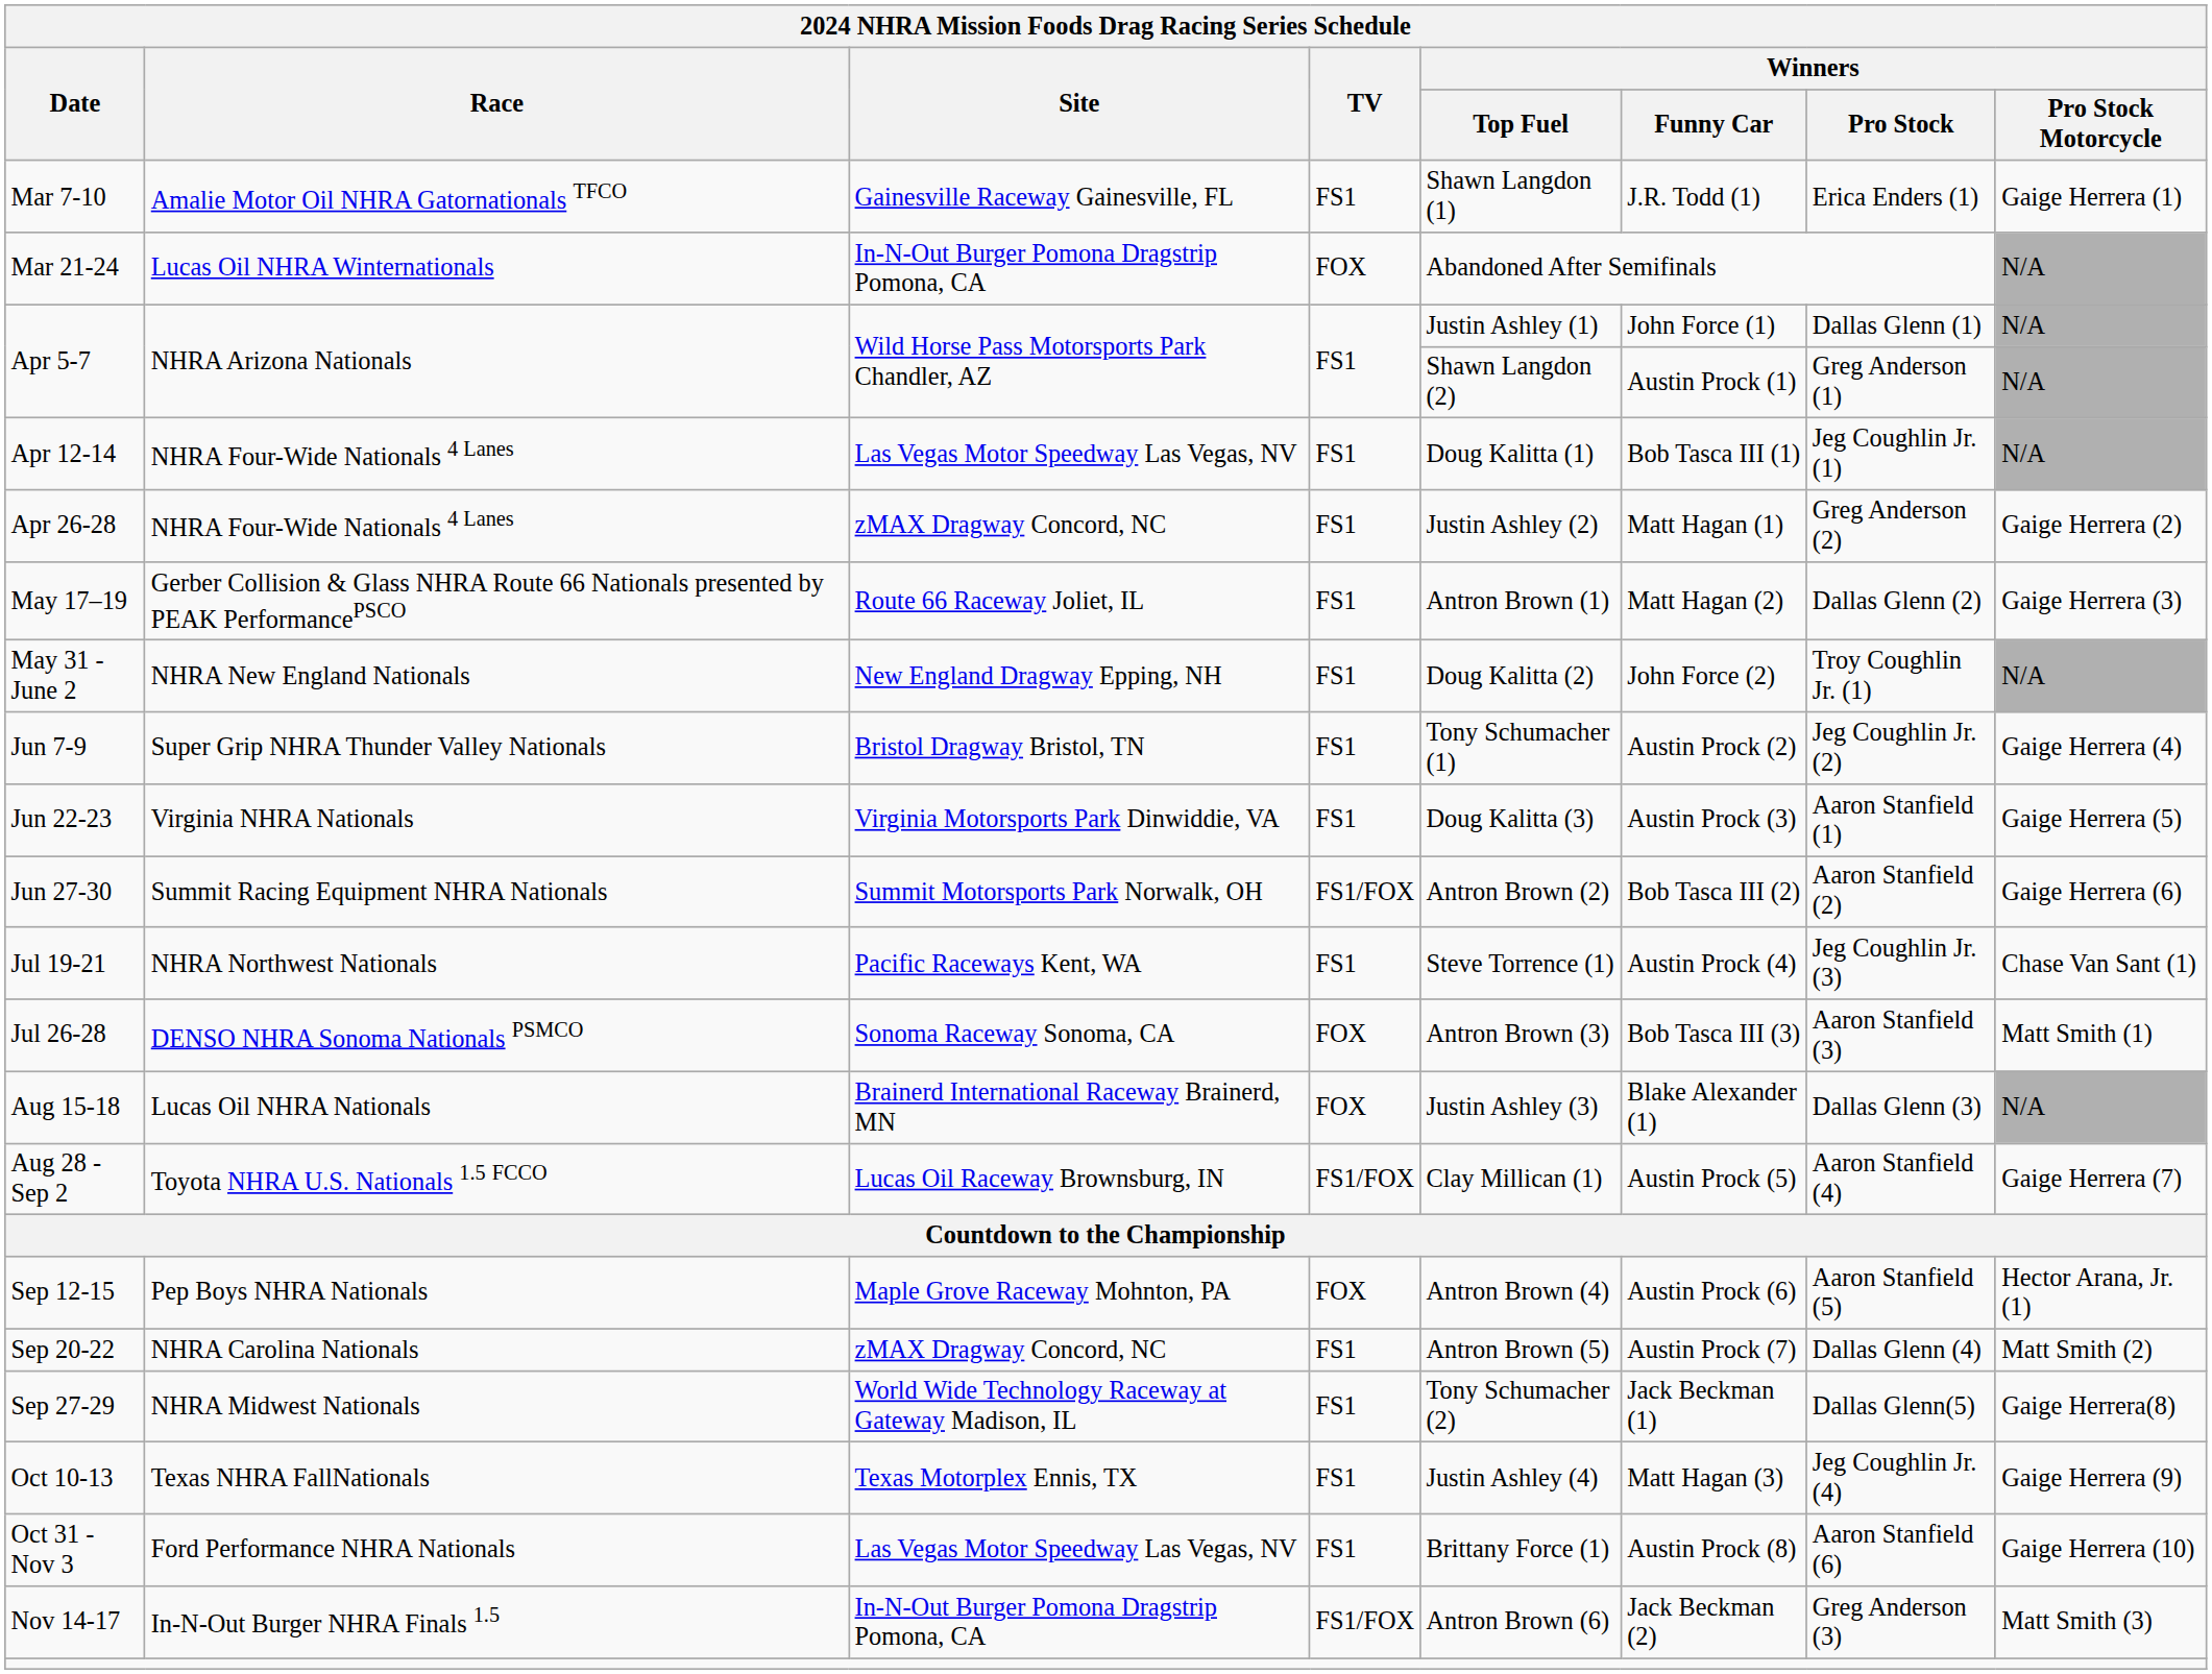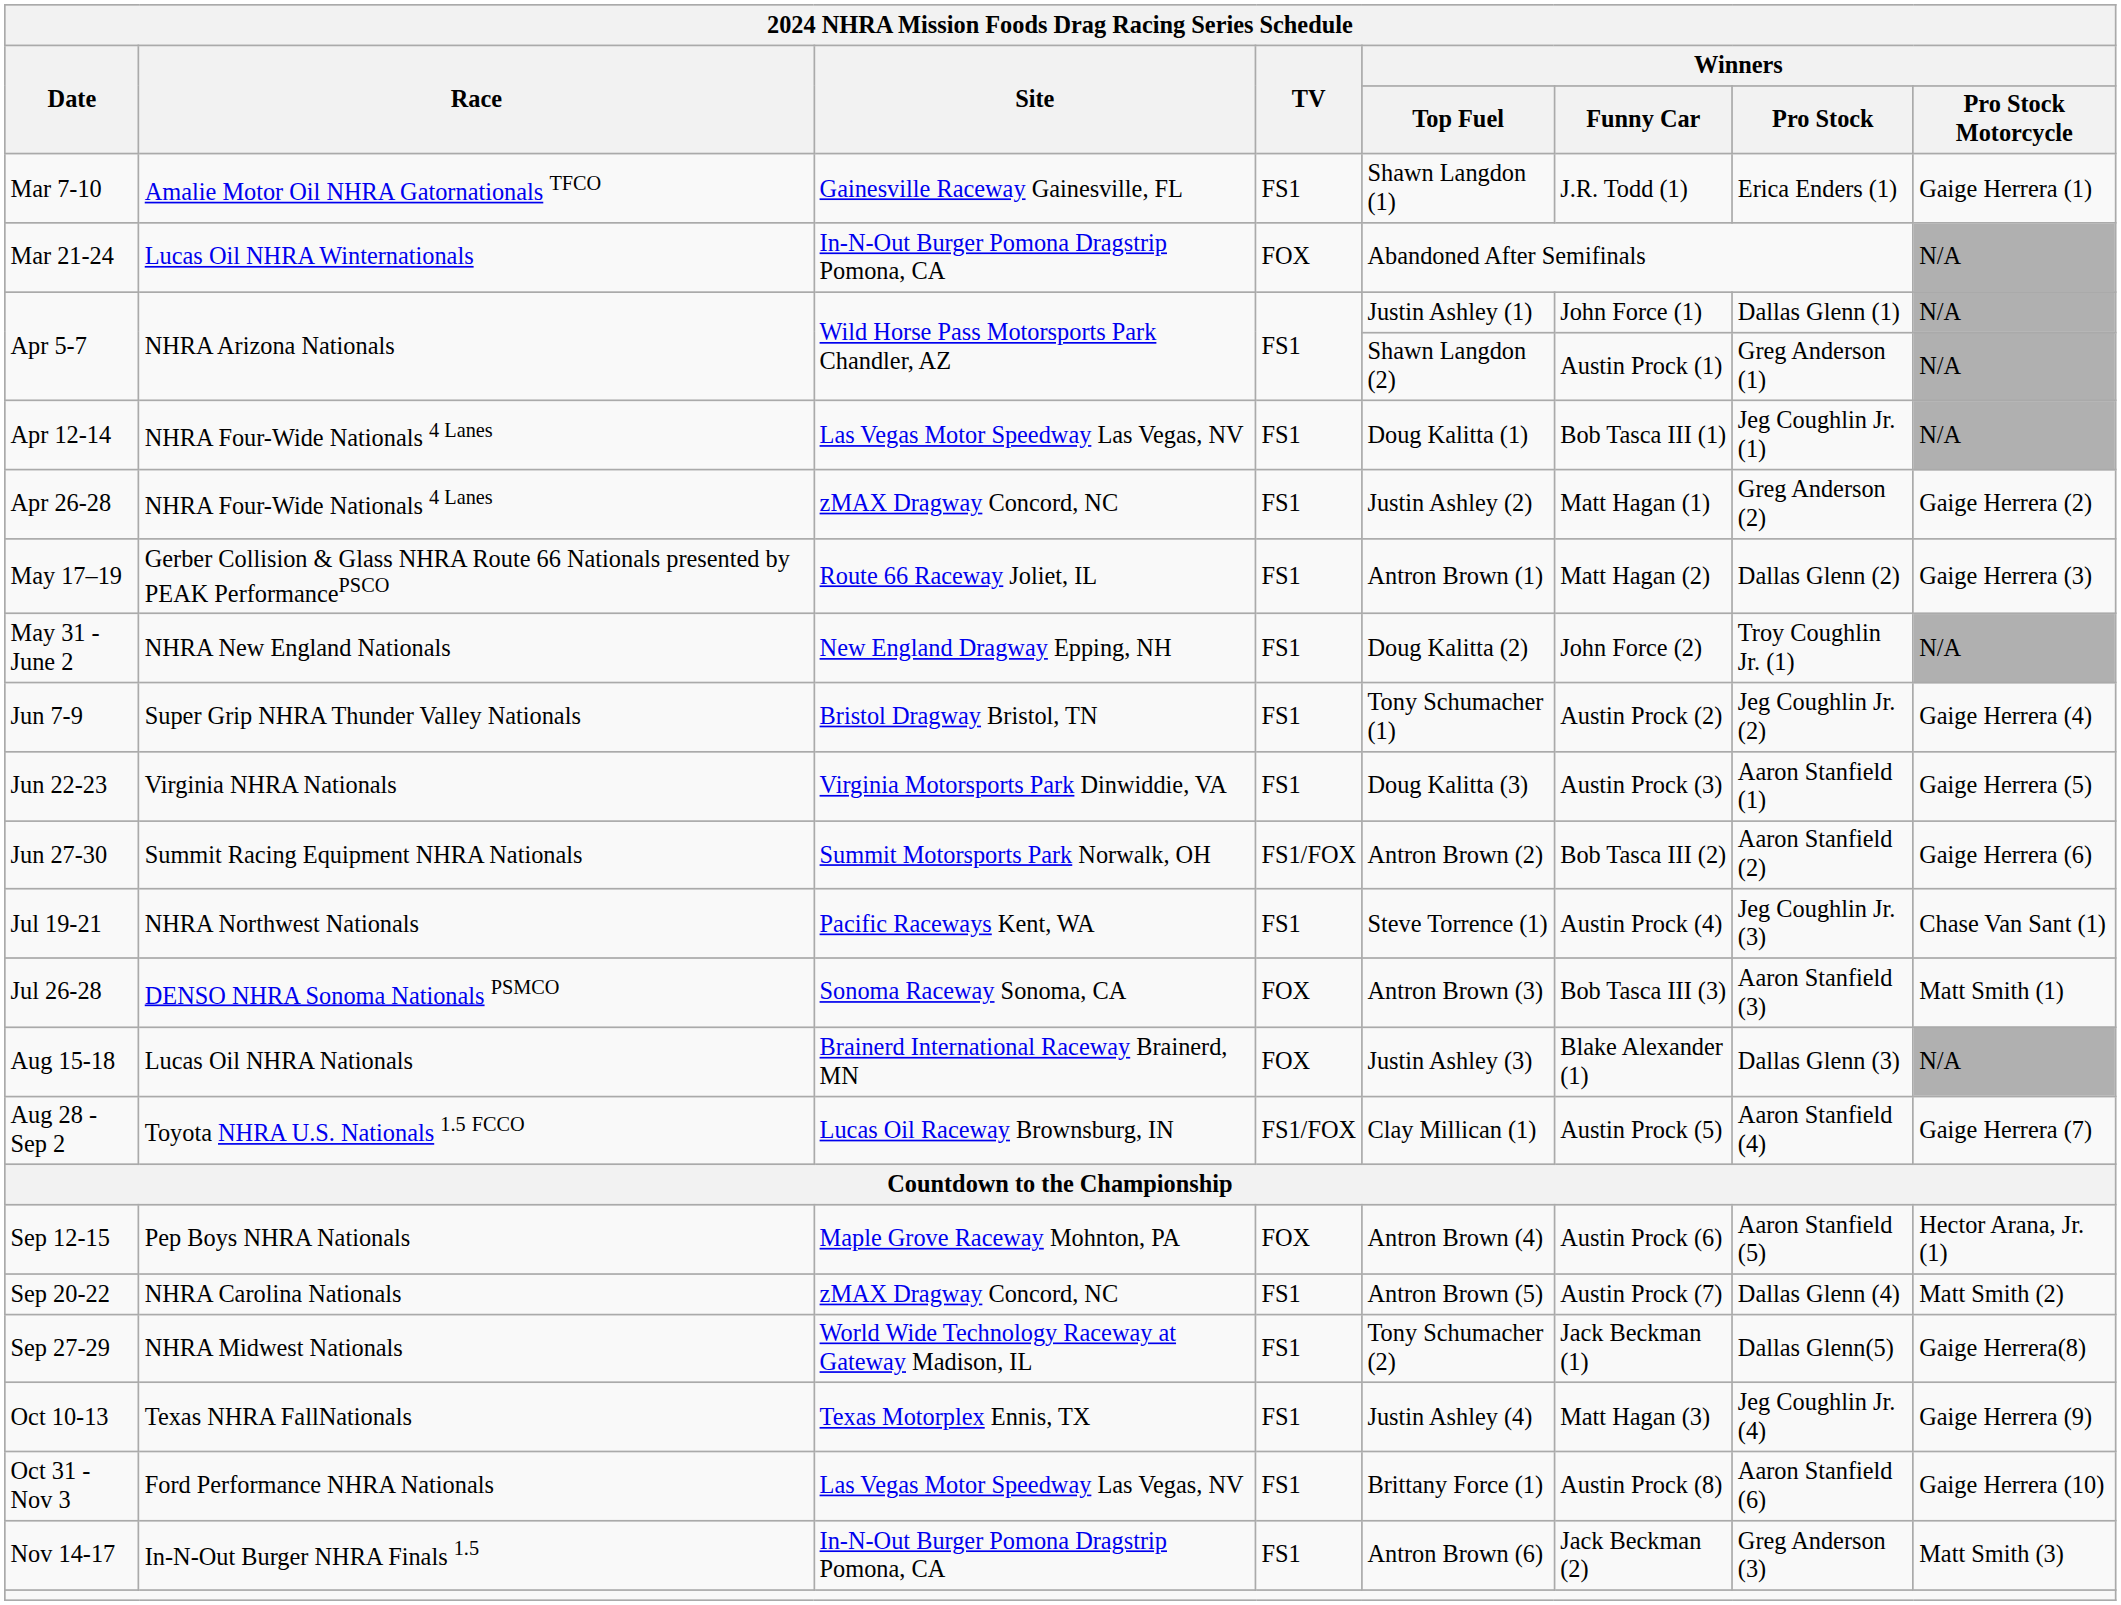 <table class="wikitable" style="font-size:90%;">
 <tr>
 <th colspan="8">2024 NHRA Mission Foods Drag Racing Series Schedule</th>
 </tr>
 <tr>
 <th rowspan="2">Date</th>
 <th rowspan="2">Race</th>
 <th rowspan="2">Site</th>
 <th rowspan="2">TV</th>
 <th colspan="4">Winners</th>
 </tr>
 <tr>
 <th>Top Fuel</th>
 <th>Funny Car</th>
 <th>Pro Stock</th>
 <th>Pro Stock Motorcycle</th>
 </tr>
 <tr>
 <td>Mar 7-10</td>
 <td><a href='#'>Amalie Motor Oil NHRA Gatornationals</a> <sup>TFCO</sup></td>
 <td><a href='#'>Gainesville Raceway</a> Gainesville, FL</td>
 <td>FS1</td>
 <td>Shawn Langdon (1)</td>
 <td>J.R. Todd (1)</td>
 <td>Erica Enders (1)</td>
 <td>Gaige Herrera (1)</td>
 </tr>
 <tr>
 <td>Mar 21-24</td>
 <td><a href='#'>Lucas Oil NHRA Winternationals</a></td>
 <td><a href='#'>In-N-Out Burger Pomona Dragstrip</a> Pomona, CA</td>
 <td>FOX</td>
 <td colspan=3>Abandoned After Semifinals</td>
 <td style="background:#b0b0b0;">N/A</td>
 </tr>
 <tr>
 <td rowspan=2>Apr 5-7</td>
 <td rowspan=2>NHRA Arizona Nationals  </td>
 <td rowspan=2><a href='#'>Wild Horse Pass Motorsports Park</a> Chandler, AZ</td>
 <td rowspan=2>FS1</td>
 <td>Justin Ashley (1)</td>
 <td>John Force (1)</td>
 <td>Dallas Glenn (1)</td>
 <td style="background:#b0b0b0;">N/A</td>
 </tr>
 <tr>
 <td>Shawn Langdon (2)</td>
 <td>Austin Prock (1)</td>
 <td>Greg Anderson (1)</td>
 <td style="background:#b0b0b0;">N/A</td>
 </tr>
 <tr>
 <td>Apr 12-14</td>
 <td>NHRA Four-Wide Nationals <sup>4 Lanes</sup></td>
 <td><a href='#'>Las Vegas Motor Speedway</a> Las Vegas, NV</td>
 <td>FS1</td>
 <td>Doug Kalitta (1)</td>
 <td>Bob Tasca III (1)</td>
 <td>Jeg Coughlin Jr. (1)</td>
 <td style="background:#b0b0b0;">N/A</td>
 </tr>
 <tr>
 <td>Apr 26-28</td>
 <td>NHRA Four-Wide Nationals <sup>4 Lanes</sup></td>
 <td><a href='#'>zMAX Dragway</a> Concord, NC</td>
 <td>FS1</td>
 <td>Justin Ashley (2)</td>
 <td>Matt Hagan (1)</td>
 <td>Greg Anderson (2)</td>
 <td>Gaige Herrera (2)</td>
 </tr>
 <tr>
 <td>May 17–19</td>
 <td>Gerber Collision & Glass NHRA Route 66 Nationals presented by PEAK Performance<sup>PSCO </sup></td>
 <td><a href='#'>Route 66 Raceway</a> Joliet, IL</td>
 <td>FS1</td>
 <td>Antron Brown (1)</td>
 <td>Matt Hagan (2)</td>
 <td>Dallas Glenn (2)</td>
 <td>Gaige Herrera (3)</td>
 </tr>
 <tr>
 <td>May 31 - June 2</td>
 <td>NHRA New England Nationals</td>
 <td><a href='#'>New England Dragway</a> Epping, NH</td>
 <td>FS1</td>
 <td>Doug Kalitta (2)</td>
 <td>John Force (2)</td>
 <td>Troy Coughlin Jr. (1)</td>
 <td style="background:#b0b0b0;">N/A</td>
 </tr>
 <tr>
 <td>Jun 7-9</td>
 <td>Super Grip NHRA Thunder Valley Nationals</td>
 <td><a href='#'>Bristol Dragway</a> Bristol, TN</td>
 <td>FS1</td>
 <td>Tony Schumacher (1)</td>
 <td>Austin Prock (2)</td>
 <td>Jeg Coughlin Jr. (2)</td>
 <td>Gaige Herrera (4)</td>
 </tr>
 <tr>
 <td>Jun 22-23</td>
 <td>Virginia NHRA Nationals</td>
 <td><a href='#'>Virginia Motorsports Park</a> Dinwiddie, VA</td>
 <td>FS1</td>
 <td>Doug Kalitta (3)</td>
 <td>Austin Prock (3)</td>
 <td>Aaron Stanfield (1)</td>
 <td>Gaige Herrera (5)</td>
 </tr>
 <tr>
 <td>Jun 27-30</td>
 <td>Summit Racing Equipment NHRA Nationals</td>
 <td><a href='#'>Summit Motorsports Park</a> Norwalk, OH</td>
 <td>FS1/FOX</td>
 <td>Antron Brown (2)</td>
 <td>Bob Tasca III (2)</td>
 <td>Aaron Stanfield (2)</td>
 <td>Gaige Herrera (6)</td>
 </tr>
 <tr>
 <td>Jul 19-21</td>
 <td>NHRA Northwest Nationals</td>
 <td><a href='#'>Pacific Raceways</a> Kent, WA</td>
 <td>FS1</td>
 <td>Steve Torrence (1)</td>
 <td>Austin Prock (4)</td>
 <td>Jeg Coughlin Jr. (3)</td>
 <td>Chase Van Sant (1)</td>
 </tr>
 <tr>
 <td>Jul 26-28</td>
 <td><a href='#'>DENSO NHRA Sonoma Nationals</a> <sup>PSMCO</sup></td>
 <td><a href='#'>Sonoma Raceway</a> Sonoma, CA</td>
 <td>FOX</td>
 <td>Antron Brown (3)</td>
 <td>Bob Tasca III (3)</td>
 <td>Aaron Stanfield (3)</td>
 <td>Matt Smith (1)</td>
 </tr>
 <tr>
 <td>Aug 15-18</td>
 <td>Lucas Oil NHRA Nationals</td>
 <td><a href='#'>Brainerd International Raceway</a> Brainerd, MN</td>
 <td>FOX</td>
 <td>Justin Ashley (3)</td>
 <td>Blake Alexander (1)</td>
 <td>Dallas Glenn (3)</td>
 <td style="background:#b0b0b0;">N/A</td>
 </tr>
 <tr>
 <td>Aug 28 - Sep 2</td>
 <td>Toyota <a href='#'>NHRA U.S. Nationals</a> <sup>1.5</sup> <sup>FCCO</sup></td>
 <td><a href='#'>Lucas Oil Raceway</a> Brownsburg, IN</td>
 <td>FS1/FOX</td>
 <td>Clay Millican (1)</td>
 <td>Austin Prock (5)</td>
 <td>Aaron Stanfield (4)</td>
 <td>Gaige Herrera (7)</td>
 </tr>
 <tr>
 <th colspan="10">Countdown to the Championship</th>
 </tr>
 <tr>
 <td>Sep 12-15</td>
 <td>Pep Boys NHRA Nationals</td>
 <td><a href='#'>Maple Grove Raceway</a> Mohnton, PA</td>
 <td>FOX</td>
 <td>Antron Brown (4)</td>
 <td>Austin Prock (6)</td>
 <td>Aaron Stanfield (5)</td>
 <td>Hector Arana, Jr. (1)</td>
 </tr>
 <tr>
 <td>Sep 20-22</td>
 <td>NHRA Carolina Nationals</td>
 <td><a href='#'>zMAX Dragway</a> Concord, NC</td>
 <td>FS1</td>
 <td>Antron Brown (5)</td>
 <td>Austin Prock (7)</td>
 <td>Dallas Glenn (4)</td>
 <td>Matt Smith (2)</td>
 </tr>
 <tr>
 <td>Sep 27-29</td>
 <td>NHRA Midwest Nationals</td>
 <td><a href='#'>World Wide Technology Raceway at Gateway</a> Madison, IL</td>
 <td>FS1</td>
 <td>Tony Schumacher (2)</td>
 <td>Jack Beckman (1)</td>
 <td>Dallas Glenn(5)</td>
 <td>Gaige Herrera(8)</td>
 </tr>
 <tr>
 <td>Oct 10-13</td>
 <td>Texas NHRA FallNationals</td>
 <td><a href='#'>Texas Motorplex</a> Ennis, TX</td>
 <td>FS1</td>
 <td>Justin Ashley (4)</td>
 <td>Matt Hagan (3)</td>
 <td>Jeg Coughlin Jr. (4)</td>
 <td>Gaige Herrera (9)</td>
 </tr>
 <tr>
 <td>Oct 31 - Nov 3</td>
 <td>Ford Performance NHRA Nationals</td>
 <td><a href='#'>Las Vegas Motor Speedway</a> Las Vegas, NV</td>
 <td>FS1</td>
 <td>Brittany Force (1)</td>
 <td>Austin Prock (8)</td>
 <td>Aaron Stanfield (6)</td>
 <td>Gaige Herrera (10)</td>
 </tr>
 <tr>
 <td>Nov 14-17</td>
 <td>In-N-Out Burger NHRA Finals <sup>1.5</sup></td>
 <td><a href='#'>In-N-Out Burger Pomona Dragstrip</a> Pomona, CA</td>
-<td>FS1/FOX</td>
+<td>FS1</td>
 <td>Antron Brown (6)</td>
 <td>Jack Beckman (2)</td>
 <td>Greg Anderson (3)</td>
 <td>Matt Smith (3)</td>
 </tr>
 <tr>
 <td align="center" colspan="8" style="font-size: 10pt"></td>
 </tr>
 </table>
